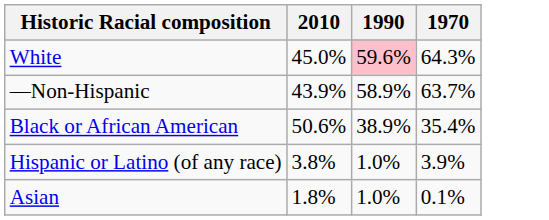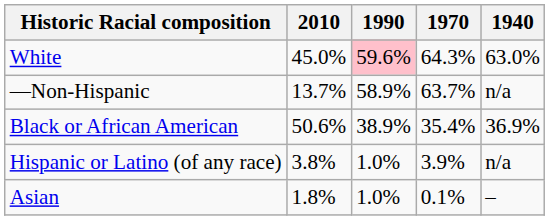 <table class="wikitable sortable collapsible" style="font-size: 90%;">
 <tr>
 <th>Historic Racial composition</th>
 <th>2010</th>
 <th>1990</th>
 <th>1970</th>
+<th>1940</th>
 </tr>
 <tr>
 <td><a href='#'>White</a></td>
 <td>45.0%</td>
 <td style="background: pink;">59.6%</td>
 <td>64.3%</td>
+<td>63.0%</td>
 </tr>
 <tr>
 <td>—Non-Hispanic</td>
-<td>43.9%</td>
+<td>13.7%</td>
 <td>58.9%</td>
 <td>63.7%</td>
+<td>n/a</td>
 </tr>
 <tr>
 <td><a href='#'>Black or African American</a></td>
 <td>50.6%</td>
 <td>38.9%</td>
 <td>35.4%</td>
+<td>36.9%</td>
 </tr>
 <tr>
 <td><a href='#'>Hispanic or Latino</a> (of any race)</td>
 <td>3.8%</td>
 <td>1.0%</td>
 <td>3.9%</td>
+<td>n/a</td>
 </tr>
 <tr>
 <td><a href='#'>Asian</a></td>
 <td>1.8%</td>
 <td>1.0%</td>
 <td>0.1%</td>
+<td>–</td>
 </tr>
 </table>
